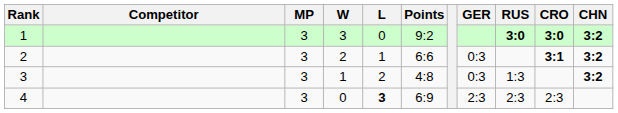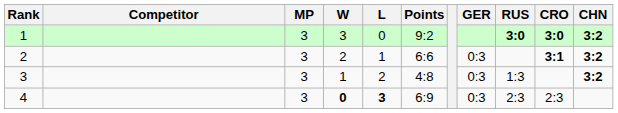 <table class="wikitable" style="text-align:center">
 <tr>
 <th>Rank</th>
 <th style="width:18em">Competitor</th>
 <th style="width:2.5em">MP</th>
 <th style="width:2.5em">W</th>
 <th style="width:2.5em">L</th>
 <th>Points</th>
 <th rowspan="5"> </th>
 <th style="width:2.5em">GER</th>
 <th style="width:2.5em">RUS</th>
 <th style="width:2.5em">CRO</th>
 <th style="width:2.5em">CHN</th>
 </tr>
 <tr style="background:#cfc;">
 <td>1</td>
 <td style="text-align:left"></td>
 <td>3</td>
 <td>3</td>
 <td>0</td>
 <td>9:2</td>
 <td></td>
 <td><strong>3:0</strong></td>
 <td><strong>3:0</strong></td>
 <td><strong>3:2</strong></td>
 </tr>
 <tr>
 <td>2</td>
 <td style="text-align:left"></td>
 <td>3</td>
 <td>2</td>
 <td>1</td>
 <td>6:6</td>
 <td>0:3</td>
 <td></td>
 <td><strong>3:1</strong></td>
 <td><strong>3:2</strong></td>
 </tr>
 <tr>
 <td>3</td>
 <td style="text-align:left"></td>
 <td>3</td>
 <td>1</td>
 <td>2</td>
 <td>4:8</td>
 <td>0:3</td>
 <td>1:3</td>
 <td></td>
 <td><strong>3:2</strong></td>
 </tr>
 <tr>
 <td>4</td>
 <td style="text-align:left"></td>
 <td>3</td>
-<td>0</td>
+<td><strong>0</strong></td>
 <td><strong>3</strong></td>
 <td>6:9</td>
-<td>2:3</td>
+<td>0:3</td>
 <td>2:3</td>
 <td>2:3</td>
 <td></td>
 </tr>
 </table>
